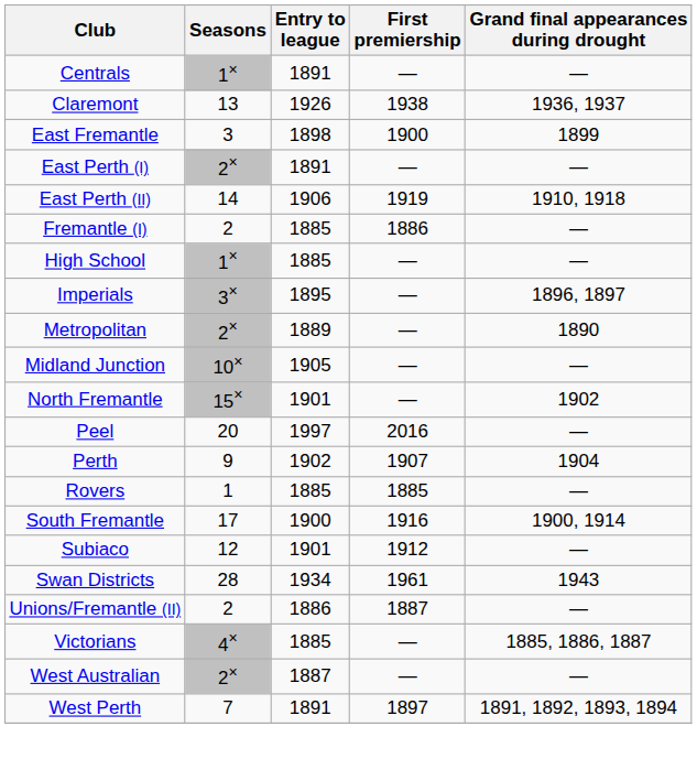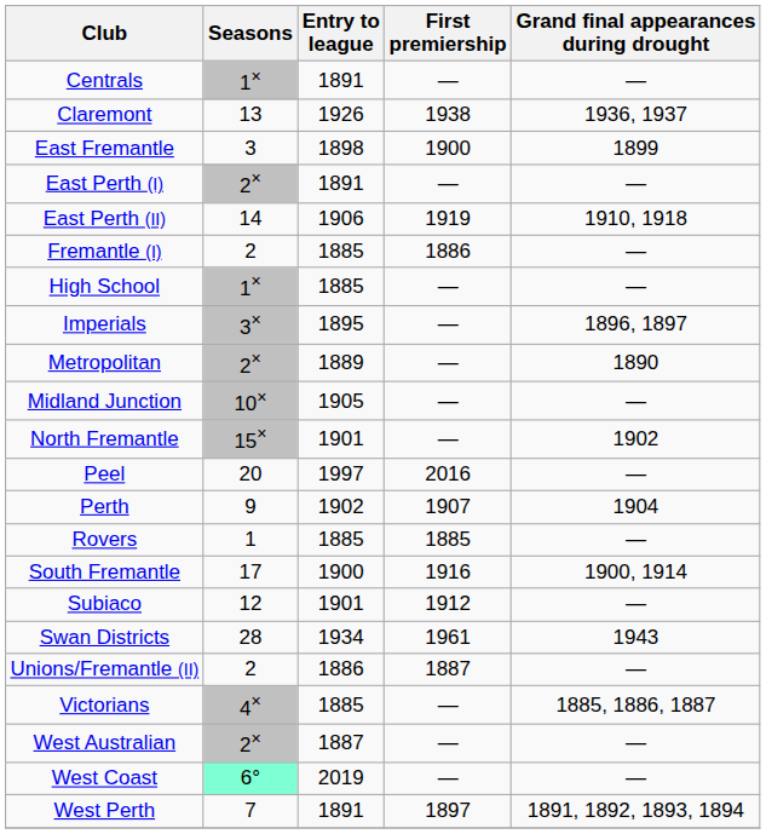 <table class="wikitable sortable" style=text-align:center>
 <tr>
 <th>Club</th>
 <th>Seasons</th>
 <th>Entry to<br>league</th>
 <th>First<br>premiership</th>
 <th>Grand final appearances<br>during drought</th>
 </tr>
 <tr>
 <td><a href='#'>Centrals</a></td>
 <td bgcolor=C0C0C0>1<sup>×</sup></td>
 <td>1891</td>
 <td>—</td>
 <td>—</td>
 </tr>
 <tr>
 <td><a href='#'>Claremont</a></td>
 <td>13</td>
 <td>1926</td>
 <td>1938</td>
 <td align=center>1936, 1937</td>
 </tr>
 <tr>
 <td><a href='#'>East Fremantle</a></td>
 <td>3</td>
 <td>1898</td>
 <td>1900</td>
 <td align=center>1899</td>
 </tr>
 <tr>
 <td><a href='#'>East Perth <small>(I)</small></a></td>
 <td bgcolor=C0C0C0>2<sup>×</sup></td>
 <td>1891</td>
 <td>—</td>
 <td>—</td>
 </tr>
 <tr>
 <td><a href='#'>East Perth <small>(II)</small></a></td>
 <td>14</td>
 <td>1906</td>
 <td>1919</td>
 <td align=center>1910, 1918</td>
 </tr>
 <tr>
 <td><a href='#'>Fremantle <small>(I)</small></a></td>
 <td>2</td>
 <td>1885</td>
 <td>1886</td>
 <td>—</td>
 </tr>
 <tr>
 <td><a href='#'>High School</a></td>
 <td bgcolor=C0C0C0>1<sup>×</sup></td>
 <td>1885</td>
 <td>—</td>
 <td>—</td>
 </tr>
 <tr>
 <td><a href='#'>Imperials</a></td>
 <td bgcolor=C0C0C0>3<sup>×</sup></td>
 <td>1895</td>
 <td>—</td>
 <td>1896, 1897</td>
 </tr>
 <tr>
 <td><a href='#'>Metropolitan</a></td>
 <td bgcolor=C0C0C0>2<sup>×</sup></td>
 <td>1889</td>
 <td>—</td>
 <td>1890</td>
 </tr>
 <tr>
 <td><a href='#'>Midland Junction</a></td>
 <td bgcolor=C0C0C0>10<sup>×</sup></td>
 <td>1905</td>
 <td>—</td>
 <td>—</td>
 </tr>
 <tr>
 <td><a href='#'>North Fremantle</a></td>
 <td bgcolor=C0C0C0>15<sup>×</sup></td>
 <td>1901</td>
 <td>—</td>
 <td>1902</td>
 </tr>
 <tr>
 <td><a href='#'>Peel</a></td>
 <td>20</td>
 <td>1997</td>
 <td>2016</td>
 <td align=center>—</td>
 </tr>
 <tr>
 <td><a href='#'>Perth</a></td>
 <td>9</td>
 <td>1902</td>
 <td>1907</td>
 <td align=center>1904</td>
 </tr>
 <tr>
 <td><a href='#'>Rovers</a></td>
 <td>1</td>
 <td>1885</td>
 <td>1885</td>
 <td>—</td>
 </tr>
 <tr>
 <td><a href='#'>South Fremantle</a></td>
 <td>17</td>
 <td>1900</td>
 <td>1916</td>
 <td align=center>1900, 1914</td>
 </tr>
 <tr>
 <td><a href='#'>Subiaco</a></td>
 <td>12</td>
 <td>1901</td>
 <td>1912</td>
 <td>—</td>
 </tr>
 <tr>
 <td><a href='#'>Swan Districts</a></td>
 <td>28</td>
 <td>1934</td>
 <td>1961</td>
 <td align=center>1943</td>
 </tr>
 <tr>
 <td><a href='#'>Unions/Fremantle <small>(II)</small></a></td>
 <td>2</td>
 <td>1886</td>
 <td>1887</td>
 <td>—</td>
 </tr>
 <tr>
 <td><a href='#'>Victorians</a></td>
 <td bgcolor=C0C0C0>4<sup>×</sup></td>
 <td>1885</td>
 <td>—</td>
 <td>1885, 1886, 1887</td>
 </tr>
 <tr>
 <td><a href='#'>West Australian</a></td>
 <td bgcolor=C0C0C0>2<sup>×</sup></td>
 <td>1887</td>
 <td>—</td>
 <td>—</td>
 </tr>
 <tr>
+<td><a href='#'> West Coast</a></td>
+<td bgcolor=7FFFD4>6°</td>
+<td>2019</td>
+<td>—</td>
+<td>—</td>
+</tr>
+<tr>
 <td><a href='#'>West Perth</a></td>
 <td>7</td>
 <td>1891</td>
 <td>1897</td>
 <td align=center>1891, 1892, 1893, 1894</td>
 </tr>
 <tr>
 </tr>
 </table>
